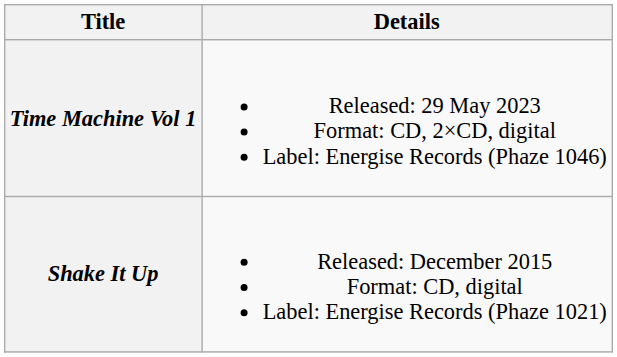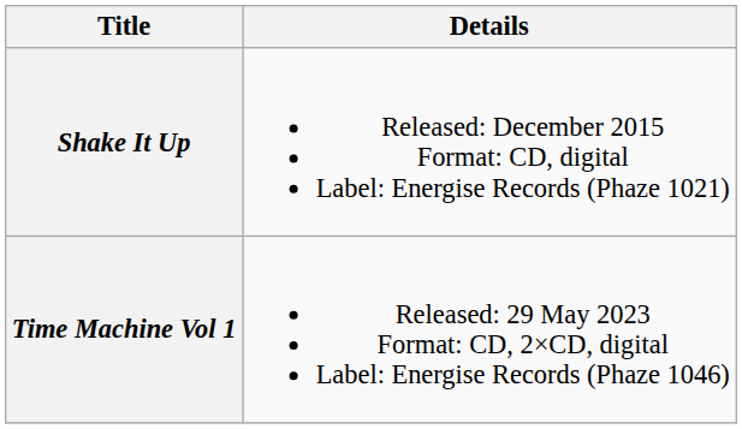 <table class="wikitable plainrowheaders" style="text-align:center;" border="1">
 <tr>
 <th>Title</th>
 <th>Details</th>
 </tr>
 <tr>
+<th scope="row"><em>Shake It Up</em></th>
+<td><br><ul><li>Released: December 2015</li><li>Format: CD, digital</li><li>Label: Energise Records (Phaze 1021)</li></ul></td>
+</tr>
+<tr>
 <th scope="row"><em>Time Machine Vol 1</em></th>
 <td><br><ul><li>Released: 29 May 2023</li><li>Format: CD, 2×CD, digital</li><li>Label: Energise Records (Phaze 1046)</li></ul></td>
 </tr>
-<tr>
-<th scope="row"><em>Shake It Up</em></th>
-<td><br><ul><li>Released: December 2015</li><li>Format: CD, digital</li><li>Label: Energise Records (Phaze 1021)</li></ul></td>
-</tr>
 </table>
